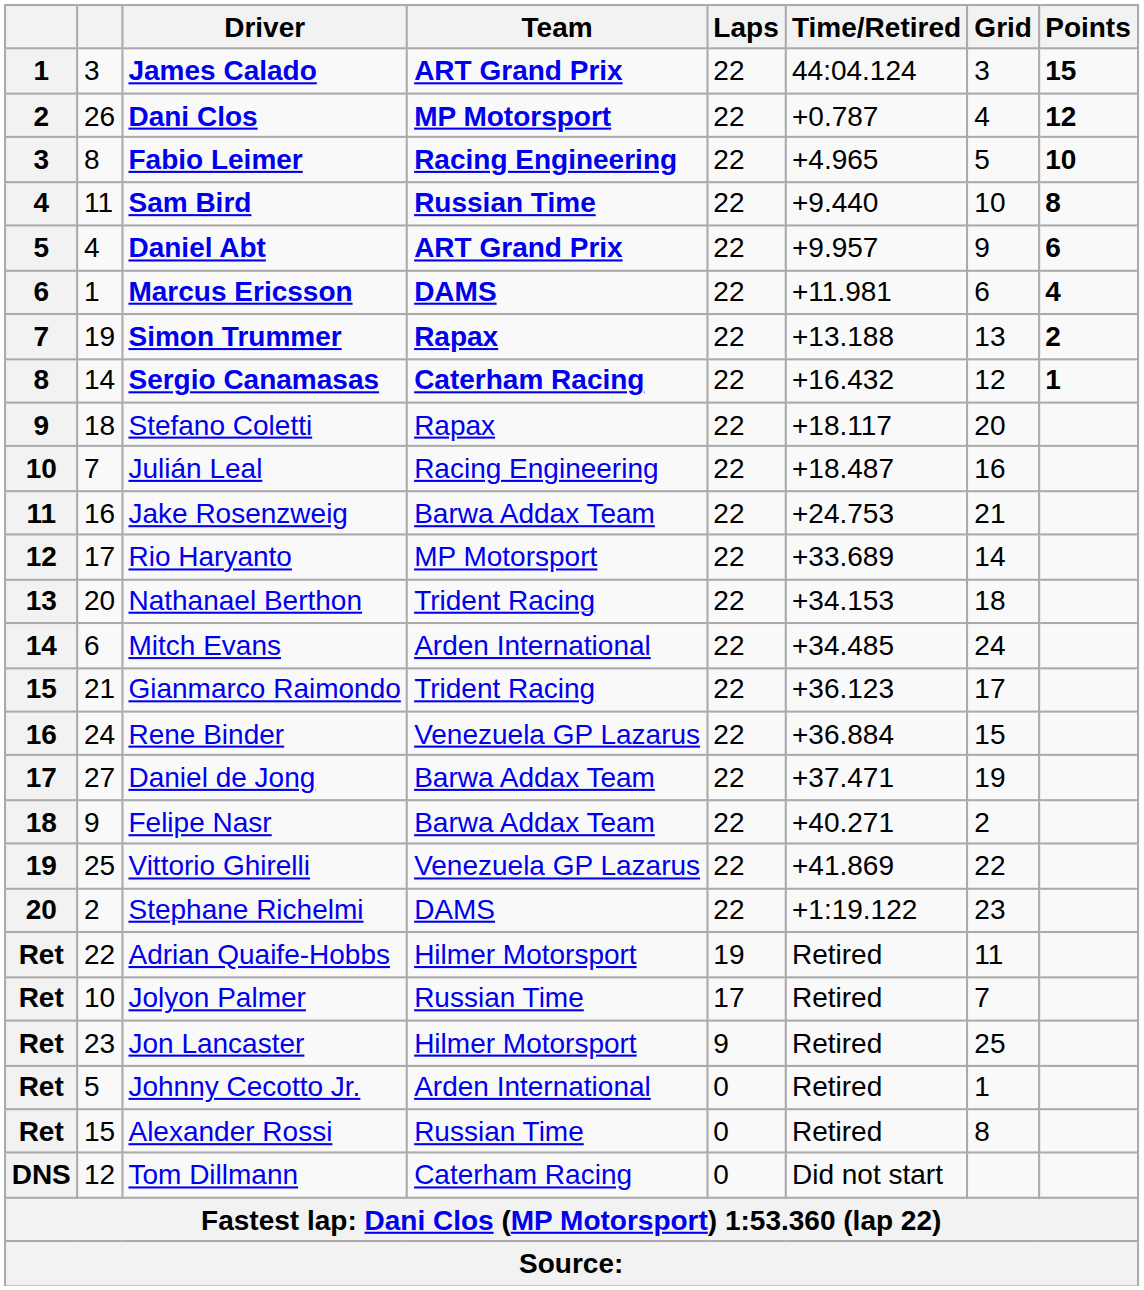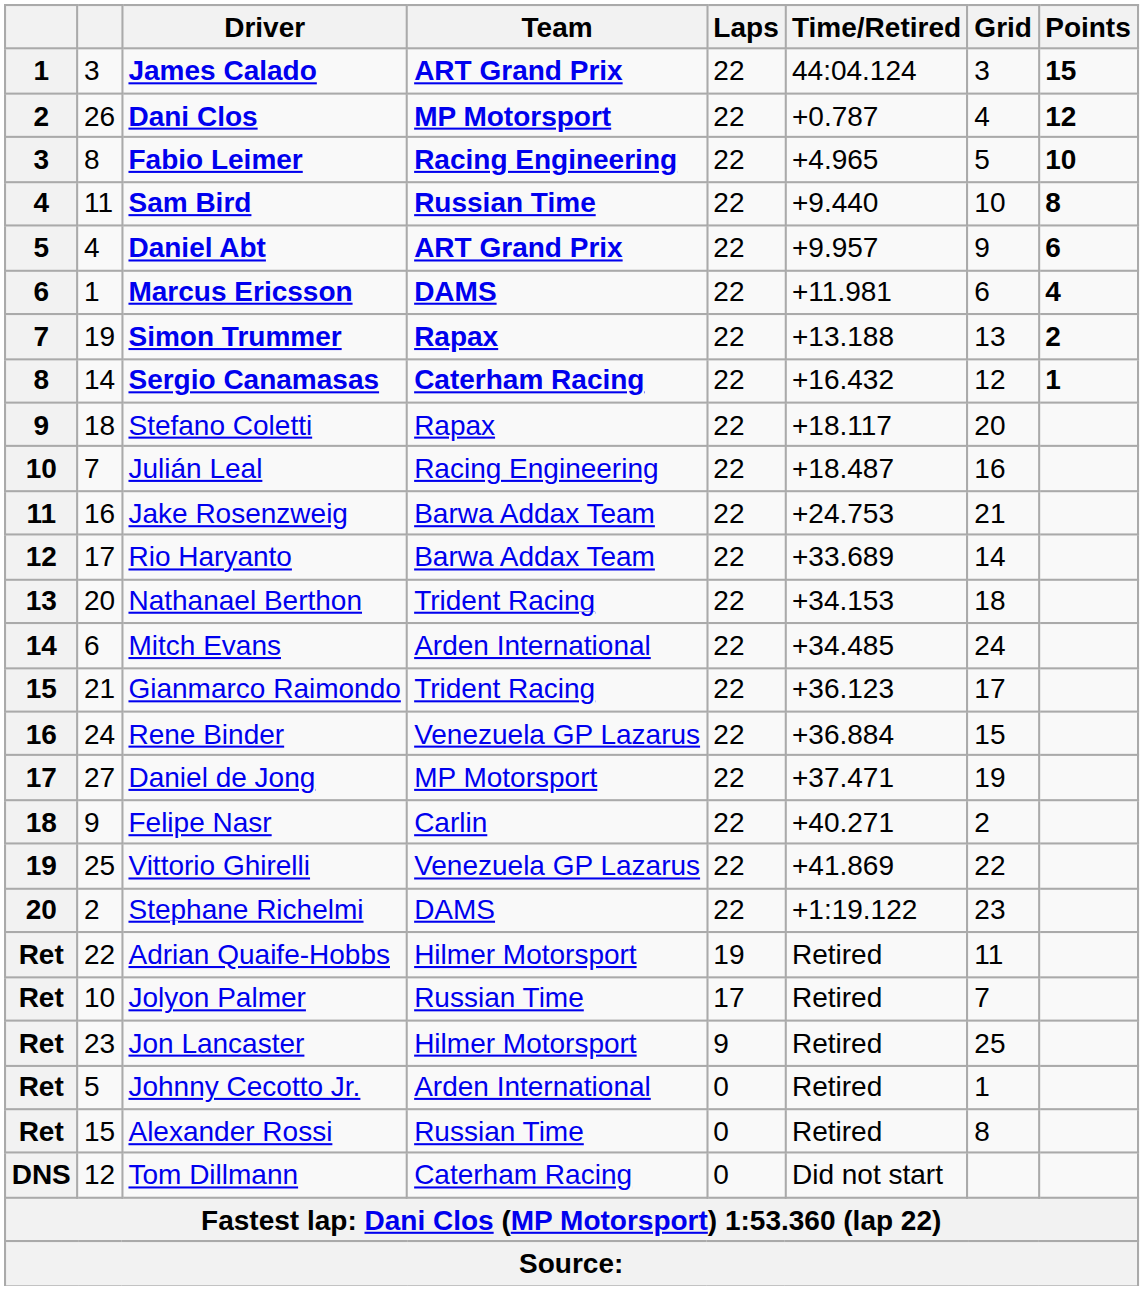 <table class="wikitable" style="font-size:85%">
 <tr>
 <th></th>
 <th></th>
 <th>Driver</th>
 <th>Team</th>
 <th>Laps</th>
 <th>Time/Retired</th>
 <th>Grid</th>
 <th>Points</th>
 </tr>
 <tr>
 <th>1</th>
 <td>3</td>
 <td> <strong><a href='#'>James Calado</a></strong></td>
 <td><strong><a href='#'>ART Grand Prix</a></strong></td>
 <td>22</td>
 <td>44:04.124</td>
 <td>3</td>
 <td><strong>15</strong></td>
 </tr>
 <tr>
 <th>2</th>
 <td>26</td>
 <td> <strong><a href='#'>Dani Clos</a></strong></td>
 <td><strong><a href='#'>MP Motorsport</a></strong></td>
 <td>22</td>
 <td>+0.787</td>
 <td>4</td>
 <td><strong>12</strong></td>
 </tr>
 <tr>
 <th>3</th>
 <td>8</td>
 <td> <strong><a href='#'>Fabio Leimer</a></strong></td>
 <td><strong><a href='#'>Racing Engineering</a></strong></td>
 <td>22</td>
 <td>+4.965</td>
 <td>5</td>
 <td><strong>10</strong></td>
 </tr>
 <tr>
 <th>4</th>
 <td>11</td>
 <td> <strong><a href='#'>Sam Bird</a></strong></td>
 <td><strong><a href='#'>Russian Time</a></strong></td>
 <td>22</td>
 <td>+9.440</td>
 <td>10</td>
 <td><strong>8</strong></td>
 </tr>
 <tr>
 <th>5</th>
 <td>4</td>
 <td> <strong><a href='#'>Daniel Abt</a></strong></td>
 <td><strong><a href='#'>ART Grand Prix</a></strong></td>
 <td>22</td>
 <td>+9.957</td>
 <td>9</td>
 <td><strong>6</strong></td>
 </tr>
 <tr>
 <th>6</th>
 <td>1</td>
 <td> <strong><a href='#'>Marcus Ericsson</a></strong></td>
 <td><strong><a href='#'>DAMS</a></strong></td>
 <td>22</td>
 <td>+11.981</td>
 <td>6</td>
 <td><strong>4</strong></td>
 </tr>
 <tr>
 <th>7</th>
 <td>19</td>
 <td> <strong><a href='#'>Simon Trummer</a></strong></td>
 <td><strong><a href='#'>Rapax</a></strong></td>
 <td>22</td>
 <td>+13.188</td>
 <td>13</td>
 <td><strong>2</strong></td>
 </tr>
 <tr>
 <th>8</th>
 <td>14</td>
 <td> <strong><a href='#'>Sergio Canamasas</a></strong></td>
 <td><strong><a href='#'>Caterham Racing</a></strong></td>
 <td>22</td>
 <td>+16.432</td>
 <td>12</td>
 <td><strong>1</strong></td>
 </tr>
 <tr>
 <th>9</th>
 <td>18</td>
 <td> <a href='#'>Stefano Coletti</a></td>
 <td><a href='#'>Rapax</a></td>
 <td>22</td>
 <td>+18.117</td>
 <td>20</td>
 <td></td>
 </tr>
 <tr>
 <th>10</th>
 <td>7</td>
 <td> <a href='#'>Julián Leal</a></td>
 <td><a href='#'>Racing Engineering</a></td>
 <td>22</td>
 <td>+18.487</td>
 <td>16</td>
 <td></td>
 </tr>
 <tr>
 <th>11</th>
 <td>16</td>
 <td> <a href='#'>Jake Rosenzweig</a></td>
 <td><a href='#'>Barwa Addax Team</a></td>
 <td>22</td>
 <td>+24.753</td>
 <td>21</td>
 <td></td>
 </tr>
 <tr>
 <th>12</th>
 <td>17</td>
 <td> <a href='#'>Rio Haryanto</a></td>
-<td><a href='#'>MP Motorsport</a></td>
+<td><a href='#'>Barwa Addax Team</a></td>
 <td>22</td>
 <td>+33.689</td>
 <td>14</td>
 <td></td>
 </tr>
 <tr>
 <th>13</th>
 <td>20</td>
 <td> <a href='#'>Nathanael Berthon</a></td>
 <td><a href='#'>Trident Racing</a></td>
 <td>22</td>
 <td>+34.153</td>
 <td>18</td>
 <td></td>
 </tr>
 <tr>
 <th>14</th>
 <td>6</td>
 <td> <a href='#'>Mitch Evans</a></td>
 <td><a href='#'>Arden International</a></td>
 <td>22</td>
 <td>+34.485</td>
 <td>24</td>
 <td></td>
 </tr>
 <tr>
 <th>15</th>
 <td>21</td>
 <td> <a href='#'>Gianmarco Raimondo</a></td>
 <td><a href='#'>Trident Racing</a></td>
 <td>22</td>
 <td>+36.123</td>
 <td>17</td>
 <td></td>
 </tr>
 <tr>
 <th>16</th>
 <td>24</td>
 <td> <a href='#'>Rene Binder</a></td>
 <td><a href='#'>Venezuela GP Lazarus</a></td>
 <td>22</td>
 <td>+36.884</td>
 <td>15</td>
 <td></td>
 </tr>
 <tr>
 <th>17</th>
 <td>27</td>
 <td> <a href='#'>Daniel de Jong</a></td>
-<td><a href='#'>Barwa Addax Team</a></td>
+<td><a href='#'>MP Motorsport</a></td>
 <td>22</td>
 <td>+37.471</td>
 <td>19</td>
 <td></td>
 </tr>
 <tr>
 <th>18</th>
 <td>9</td>
 <td> <a href='#'>Felipe Nasr</a></td>
-<td><a href='#'>Barwa Addax Team</a></td>
+<td><a href='#'>Carlin</a></td>
 <td>22</td>
 <td>+40.271</td>
 <td>2</td>
 <td></td>
 </tr>
 <tr>
 <th>19</th>
 <td>25</td>
 <td> <a href='#'>Vittorio Ghirelli</a></td>
 <td><a href='#'>Venezuela GP Lazarus</a></td>
 <td>22</td>
 <td>+41.869</td>
 <td>22</td>
 <td></td>
 </tr>
 <tr>
 <th>20</th>
 <td>2</td>
 <td> <a href='#'>Stephane Richelmi</a></td>
 <td><a href='#'>DAMS</a></td>
 <td>22</td>
 <td>+1:19.122</td>
 <td>23</td>
 <td></td>
 </tr>
 <tr>
 <th>Ret</th>
 <td>22</td>
 <td> <a href='#'>Adrian Quaife-Hobbs</a></td>
 <td><a href='#'>Hilmer Motorsport</a></td>
 <td>19</td>
 <td>Retired</td>
 <td>11</td>
 <td></td>
 </tr>
 <tr>
 <th>Ret</th>
 <td>10</td>
 <td> <a href='#'>Jolyon Palmer</a></td>
 <td><a href='#'>Russian Time</a></td>
 <td>17</td>
 <td>Retired</td>
 <td>7</td>
 <td></td>
 </tr>
 <tr>
 <th>Ret</th>
 <td>23</td>
 <td> <a href='#'>Jon Lancaster</a></td>
 <td><a href='#'>Hilmer Motorsport</a></td>
 <td>9</td>
 <td>Retired</td>
 <td>25</td>
 <td></td>
 </tr>
 <tr>
 <th>Ret</th>
 <td>5</td>
 <td> <a href='#'>Johnny Cecotto Jr.</a></td>
 <td><a href='#'>Arden International</a></td>
 <td>0</td>
 <td>Retired</td>
 <td>1</td>
 <td></td>
 </tr>
 <tr>
 <th>Ret</th>
 <td>15</td>
 <td> <a href='#'>Alexander Rossi</a></td>
 <td><a href='#'>Russian Time</a></td>
 <td>0</td>
 <td>Retired</td>
 <td>8</td>
 <td></td>
 </tr>
 <tr>
 <th>DNS</th>
 <td>12</td>
 <td> <a href='#'>Tom Dillmann</a></td>
 <td><a href='#'>Caterham Racing</a></td>
 <td>0</td>
 <td>Did not start</td>
 <td></td>
 <td></td>
 </tr>
 <tr>
 <th colspan=8>Fastest lap: <a href='#'>Dani Clos</a> (<a href='#'>MP Motorsport</a>) 1:53.360 (lap 22)</th>
 </tr>
 <tr>
 <th colspan="8">Source:</th>
 </tr>
 </table>
